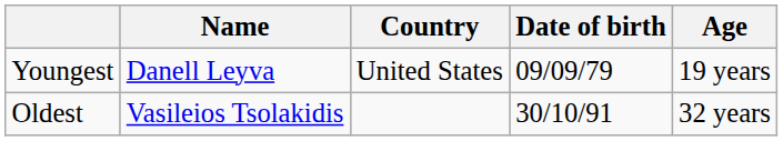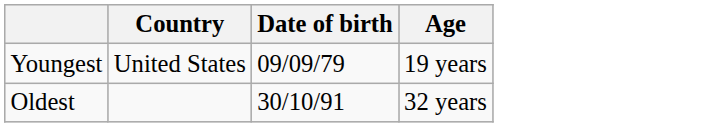 <table class="wikitable">
 <tr>
 <th></th>
-<th>Name</th>
 <th>Country</th>
 <th>Date of birth</th>
 <th>Age</th>
 </tr>
 <tr>
 <td>Youngest</td>
-<td><a href='#'>Danell Leyva</a></td>
 <td> United States</td>
 <td>09/09/79</td>
 <td>19 years</td>
 </tr>
 <tr>
 <td>Oldest</td>
-<td><a href='#'>Vasileios Tsolakidis</a></td>
 <td></td>
 <td>30/10/91</td>
 <td>32 years</td>
 </tr>
 </table>
